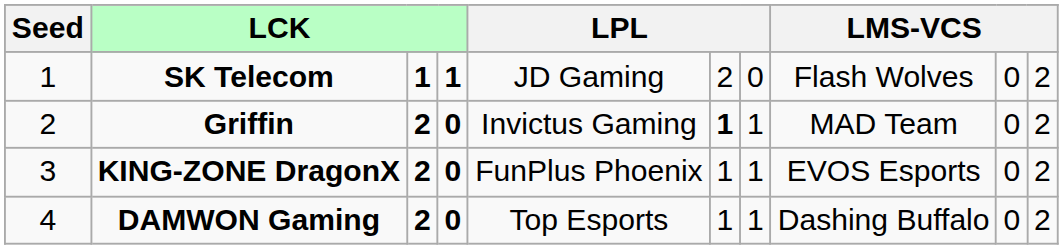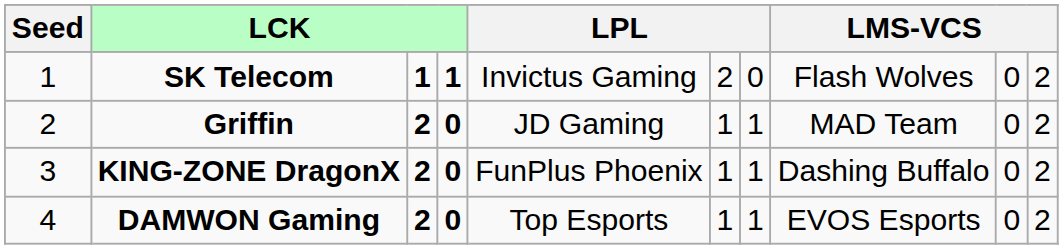 <table class="wikitable" style="text-align:center;">
 <tr>
 <th>Seed</th>
 <th colspan="3" style="background:#B9FFC5">LCK</th>
 <th colspan="3">LPL</th>
 <th colspan="3">LMS-VCS</th>
 </tr>
 <tr>
 <td>1</td>
 <td><strong>SK Telecom</strong></td>
 <td><strong>1</strong></td>
 <td><strong>1</strong></td>
-<td>JD Gaming</td>
+<td>Invictus Gaming</td>
 <td>2</td>
 <td>0</td>
 <td>Flash Wolves</td>
 <td>0</td>
 <td>2</td>
 </tr>
 <tr>
 <td>2</td>
 <td><strong>Griffin</strong></td>
 <td><strong>2</strong></td>
 <td><strong>0</strong></td>
-<td>Invictus Gaming</td>
-<td><strong>1</strong></td>
+<td>JD Gaming</td>
+<td>1</td>
 <td>1</td>
 <td>MAD Team</td>
 <td>0</td>
 <td>2</td>
 </tr>
 <tr>
 <td>3</td>
 <td><strong>KING-ZONE DragonX</strong></td>
 <td><strong>2</strong></td>
 <td><strong>0</strong></td>
 <td>FunPlus Phoenix</td>
 <td>1</td>
 <td>1</td>
-<td>EVOS Esports</td>
+<td>Dashing Buffalo</td>
 <td>0</td>
 <td>2</td>
 </tr>
 <tr>
 <td>4</td>
 <td><strong>DAMWON Gaming</strong></td>
 <td><strong>2</strong></td>
 <td><strong>0</strong></td>
 <td>Top Esports</td>
 <td>1</td>
 <td>1</td>
-<td>Dashing Buffalo</td>
+<td>EVOS Esports</td>
 <td>0</td>
 <td>2</td>
 </tr>
 </table>
